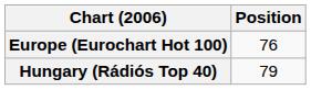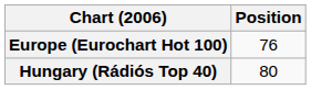 <table class="wikitable plainrowheaders" style="text-align:center">
 <tr>
 <th scope="col">Chart (2006)</th>
 <th scope="col">Position</th>
 </tr>
 <tr>
 <th scope="row">Europe (Eurochart Hot 100)</th>
 <td>76</td>
 </tr>
 <tr>
 <th scope="row">Hungary (Rádiós Top 40)</th>
-<td>79</td>
+<td>80</td>
 </tr>
 </table>
